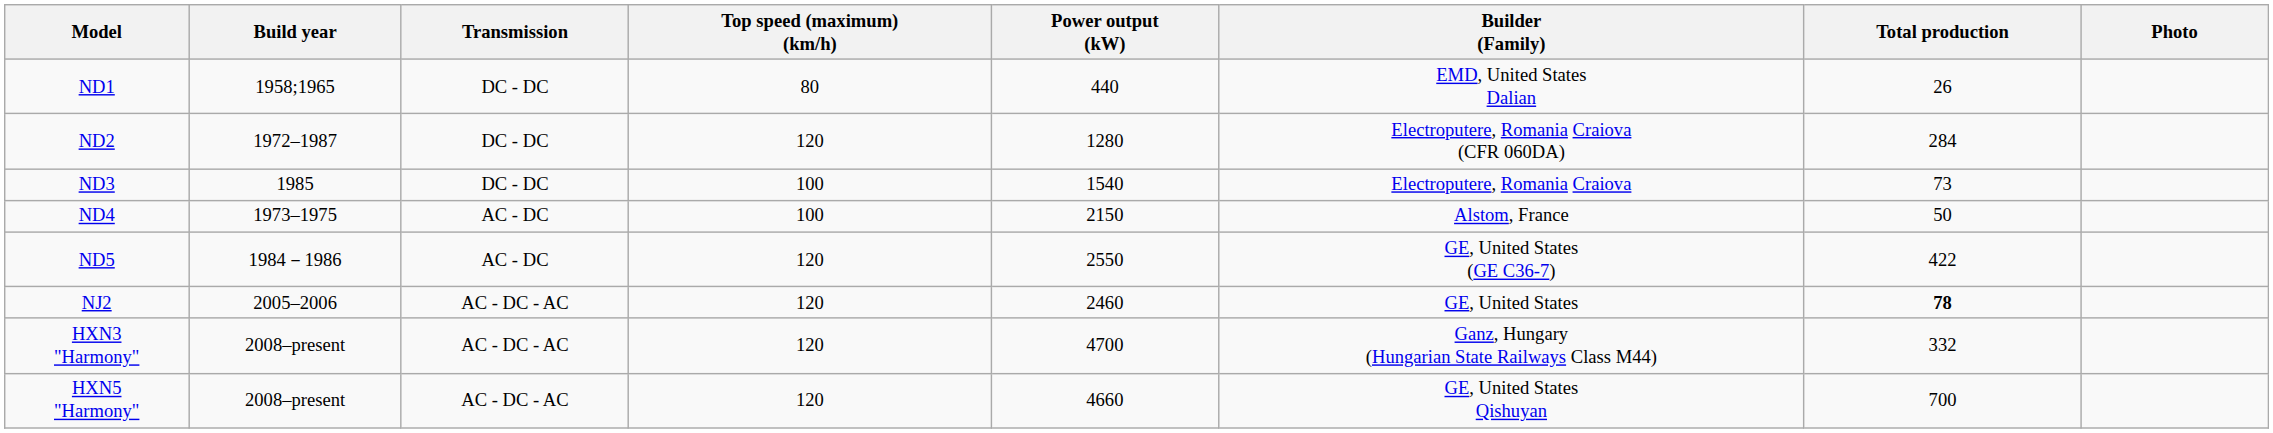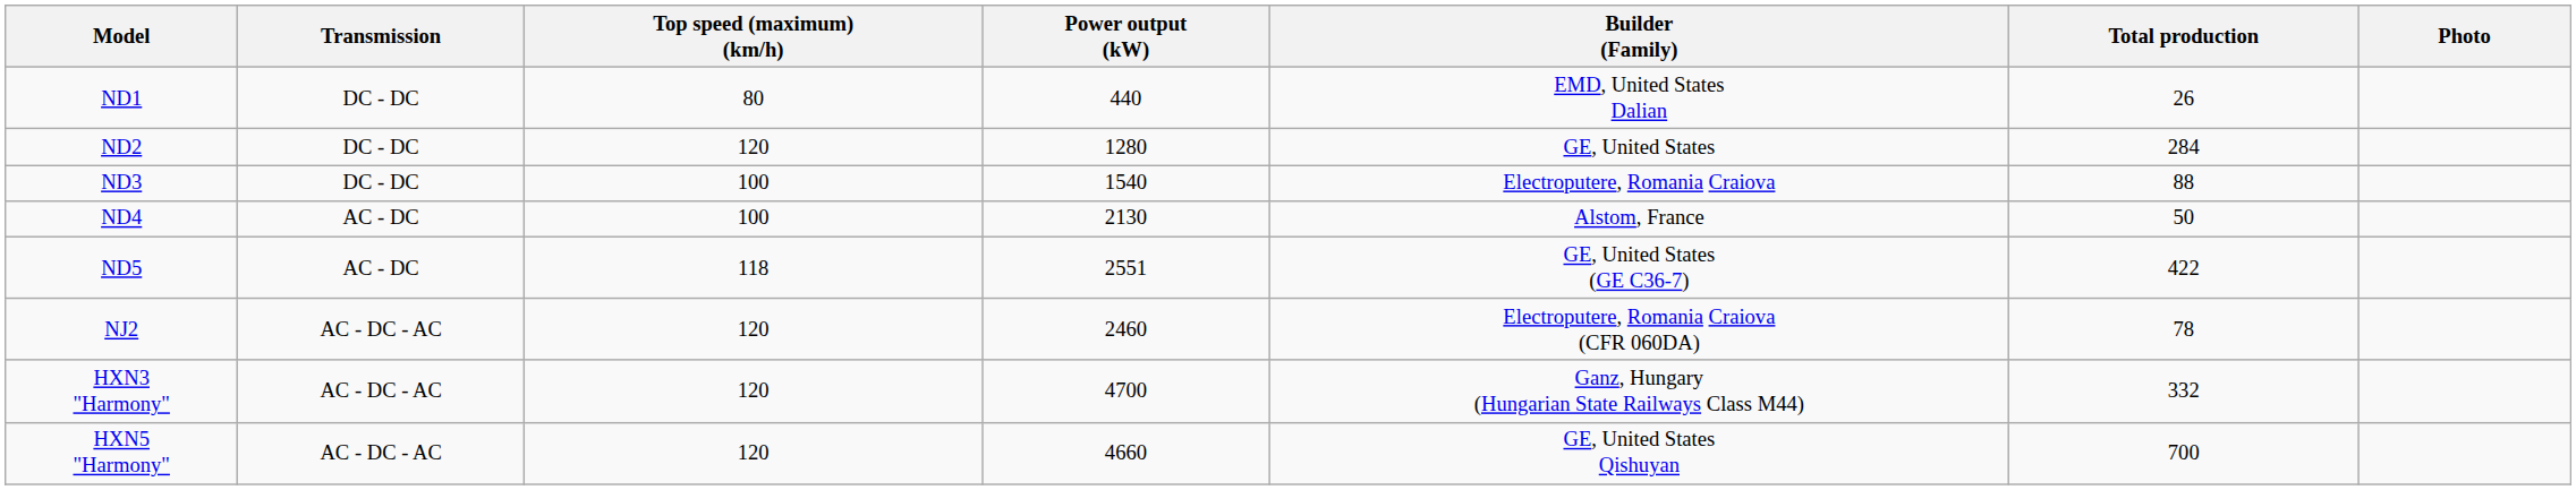 <table class="wikitable + sortable"  style="width:100%; text-align: center; font-size: small;">
 <tr>
 <th>Model</th>
-<th>Build year</th>
 <th>Transmission</th>
 <th>Top speed (maximum)<br> (km/h)</th>
 <th>Power output<br> (kW)</th>
 <th>Builder<br>(Family)</th>
 <th>Total production</th>
 <th style="width:125px;">Photo</th>
 </tr>
 <tr>
 <td><a href='#'>ND1</a></td>
-<td>1958;1965</td>
 <td>DC - DC</td>
 <td>80</td>
 <td>440</td>
 <td><a href='#'>EMD</a>, United States<br><a href='#'>Dalian</a></td>
 <td>26</td>
 <td></td>
 </tr>
 <tr>
 <td><a href='#'>ND2</a></td>
-<td>1972–1987</td>
 <td>DC - DC</td>
 <td>120</td>
 <td>1280</td>
-<td><a href='#'>Electroputere</a>, <a href='#'>Romania</a> <a href='#'>Craiova</a> <br>(CFR 060DA)</td>
+<td><a href='#'>GE</a>, United States</td>
 <td>284</td>
 <td></td>
 </tr>
 <tr>
 <td><a href='#'>ND3</a></td>
-<td>1985</td>
 <td>DC - DC</td>
 <td>100</td>
 <td>1540</td>
 <td><a href='#'>Electroputere</a>, <a href='#'>Romania</a> <a href='#'>Craiova</a></td>
-<td>73</td>
+<td>88</td>
 <td></td>
 </tr>
 <tr>
 <td><a href='#'>ND4</a></td>
-<td>1973–1975</td>
 <td>AC - DC</td>
 <td>100</td>
-<td>2150</td>
+<td>2130</td>
 <td><a href='#'>Alstom</a>, France</td>
 <td>50</td>
 <td></td>
 </tr>
 <tr>
 <td><a href='#'>ND5</a></td>
-<td>1984－1986</td>
 <td>AC - DC</td>
-<td>120</td>
-<td>2550</td>
+<td>118</td>
+<td>2551</td>
 <td><a href='#'>GE</a>, United States<br>(<a href='#'>GE C36-7</a>)</td>
 <td>422</td>
 <td></td>
 </tr>
 <tr>
 <td><a href='#'>NJ2</a></td>
-<td>2005–2006</td>
 <td>AC - DC - AC</td>
 <td>120</td>
 <td>2460</td>
-<td><a href='#'>GE</a>, United States</td>
-<td><strong>78</strong></td>
+<td><a href='#'>Electroputere</a>, <a href='#'>Romania</a> <a href='#'>Craiova</a> <br>(CFR 060DA)</td>
+<td>78</td>
 <td></td>
 </tr>
 <tr>
 <td><a href='#'>HXN3<br>"Harmony"</a></td>
-<td>2008–present</td>
 <td>AC - DC - AC</td>
 <td>120</td>
 <td>4700</td>
 <td><a href='#'>Ganz</a>, Hungary <br>(<a href='#'>Hungarian State Railways</a> Class M44)</td>
 <td>332</td>
 <td></td>
 </tr>
 <tr>
 <td><a href='#'>HXN5<br>"Harmony"</a></td>
-<td>2008–present</td>
 <td>AC - DC - AC</td>
 <td>120</td>
 <td>4660</td>
 <td><a href='#'>GE</a>, United States<br><a href='#'>Qishuyan</a></td>
 <td>700</td>
 <td></td>
 </tr>
 </table>
